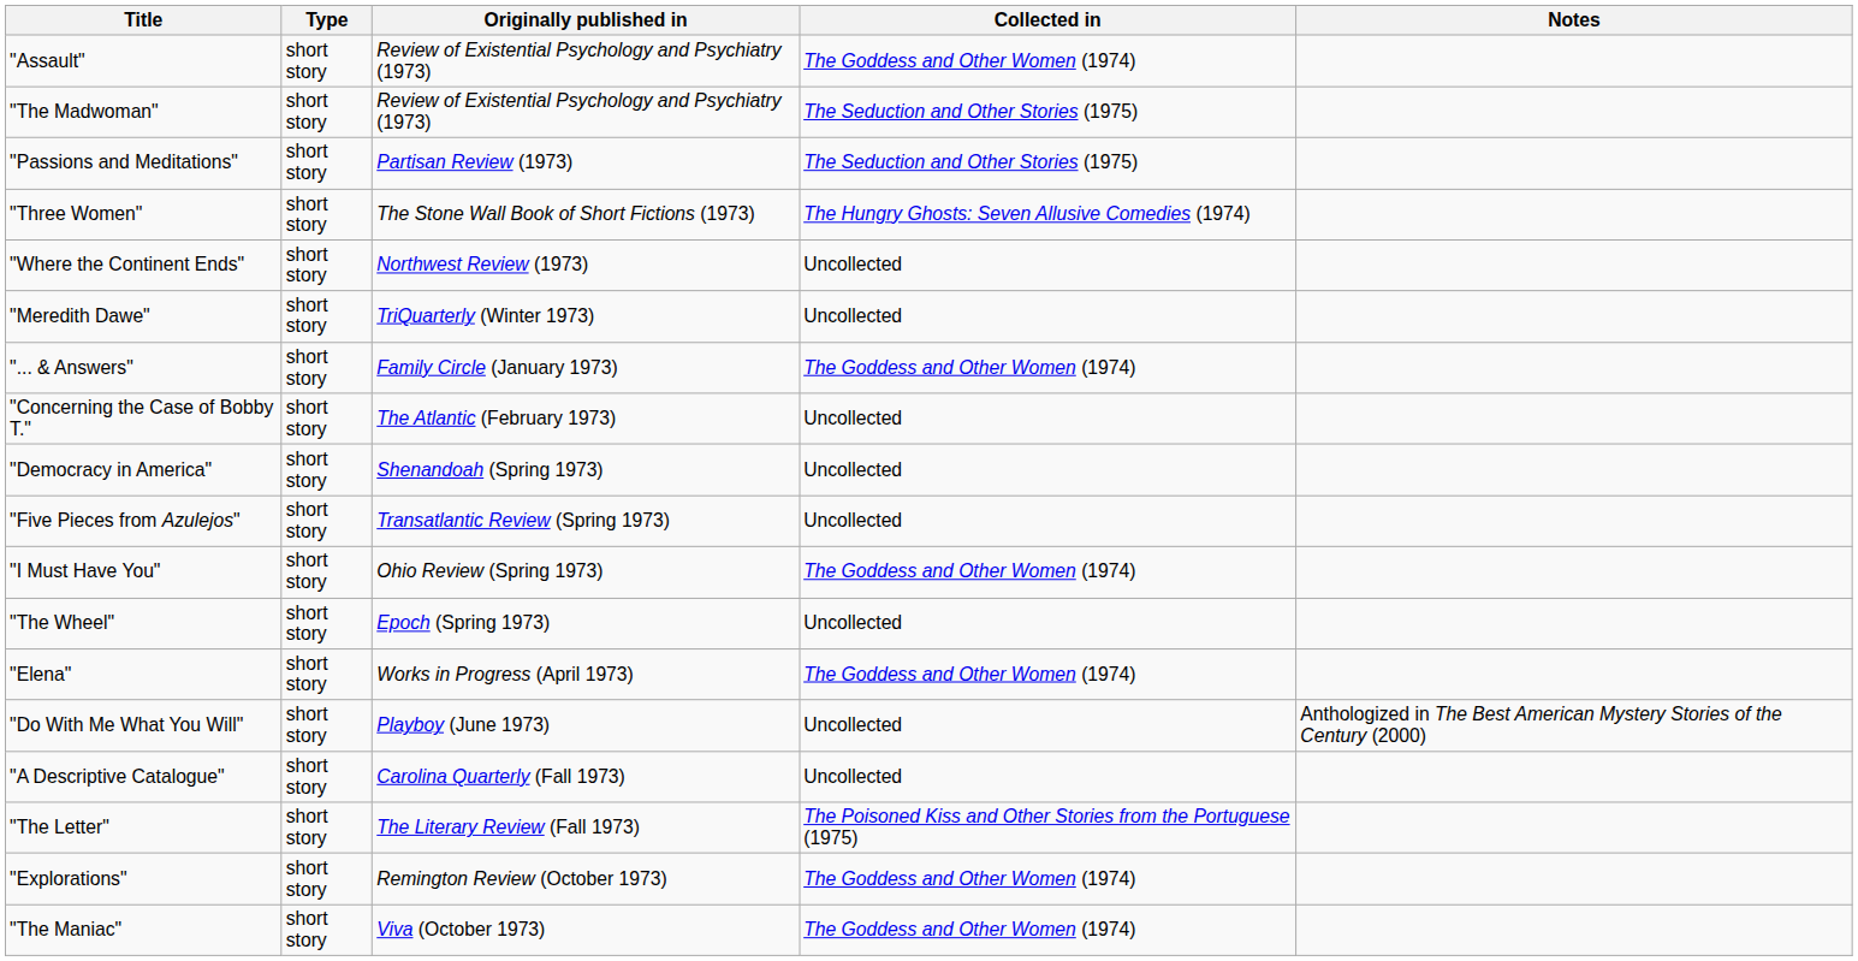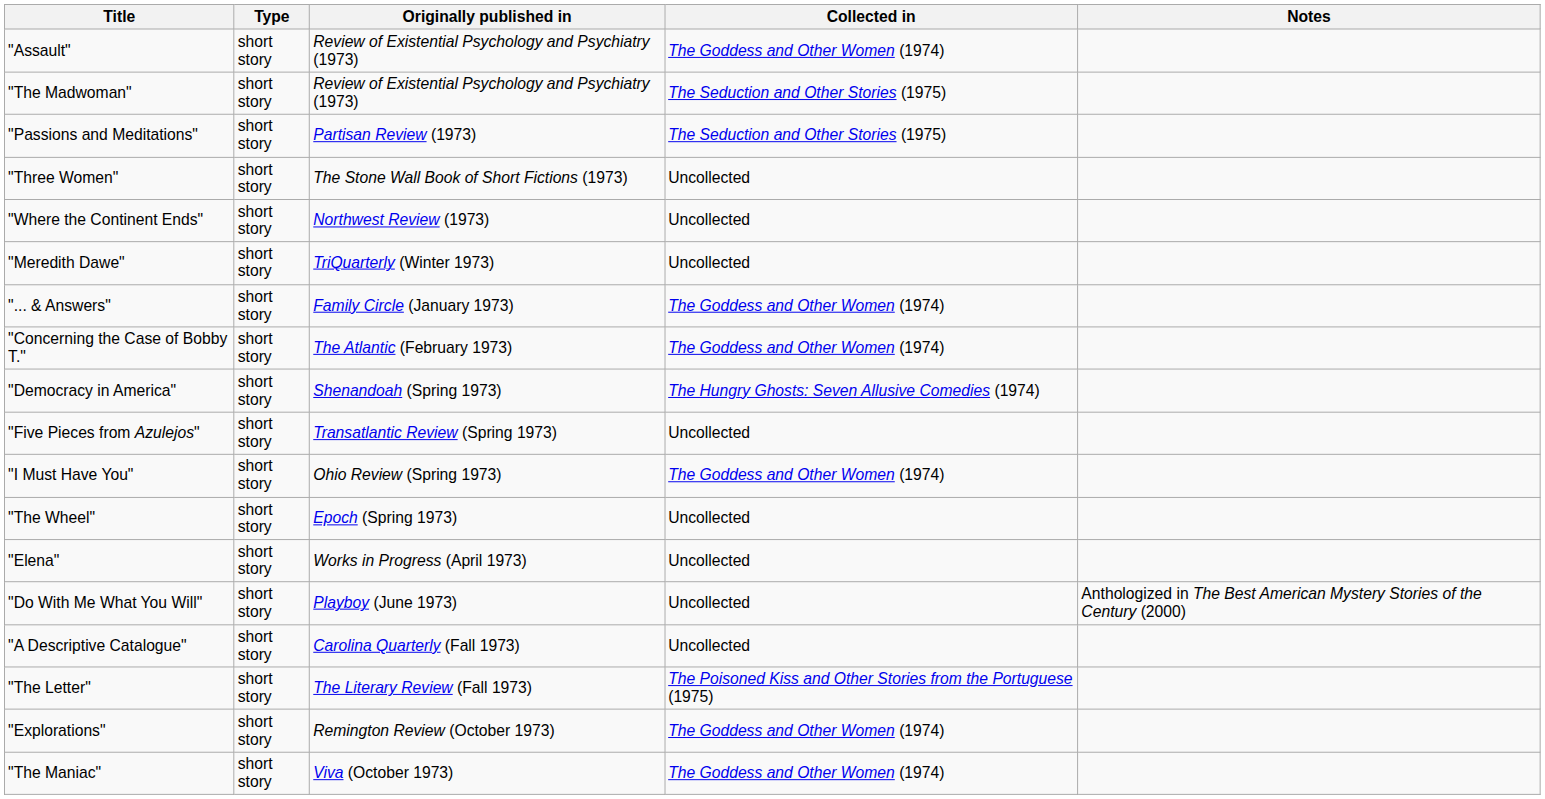 <table class="wikitable">
 <tr>
 <th>Title</th>
 <th>Type</th>
 <th>Originally published in</th>
 <th>Collected in</th>
 <th>Notes</th>
 </tr>
 <tr>
 <td>"Assault"</td>
 <td>short story</td>
 <td><em>Review of Existential Psychology and Psychiatry</em> (1973)</td>
 <td><em><a href='#'>The Goddess and Other Women</a></em> (1974)</td>
 <td></td>
 </tr>
 <tr>
 <td>"The Madwoman"</td>
 <td>short story</td>
 <td><em>Review of Existential Psychology and Psychiatry</em> (1973)</td>
 <td><em><a href='#'>The Seduction and Other Stories</a></em> (1975)</td>
 <td></td>
 </tr>
 <tr>
 <td>"Passions and Meditations"</td>
 <td>short story</td>
 <td><em><a href='#'>Partisan Review</a></em> (1973)</td>
 <td><em><a href='#'>The Seduction and Other Stories</a></em> (1975)</td>
 <td></td>
 </tr>
 <tr>
 <td>"Three Women"</td>
 <td>short story</td>
 <td><em>The Stone Wall Book of Short Fictions</em> (1973)</td>
-<td><em><a href='#'>The Hungry Ghosts: Seven Allusive Comedies</a></em> (1974)</td>
+<td>Uncollected</td>
 <td></td>
 </tr>
 <tr>
 <td>"Where the Continent Ends"</td>
 <td>short story</td>
 <td><em><a href='#'>Northwest Review</a></em> (1973)</td>
 <td>Uncollected</td>
 <td></td>
 </tr>
 <tr>
 <td>"Meredith Dawe"</td>
 <td>short story</td>
 <td><em><a href='#'>TriQuarterly</a></em> (Winter 1973)</td>
 <td>Uncollected</td>
 <td></td>
 </tr>
 <tr>
 <td>"... & Answers"</td>
 <td>short story</td>
 <td><em><a href='#'>Family Circle</a></em> (January 1973)</td>
 <td><em><a href='#'>The Goddess and Other Women</a></em> (1974)</td>
 <td></td>
 </tr>
 <tr>
 <td>"Concerning the Case of Bobby T."</td>
 <td>short story</td>
 <td><em><a href='#'>The Atlantic</a></em> (February 1973)</td>
-<td>Uncollected</td>
+<td><em><a href='#'>The Goddess and Other Women</a></em> (1974)</td>
 <td></td>
 </tr>
 <tr>
 <td>"Democracy in America"</td>
 <td>short story</td>
 <td><em><a href='#'>Shenandoah</a></em> (Spring 1973)</td>
-<td>Uncollected</td>
+<td><em><a href='#'>The Hungry Ghosts: Seven Allusive Comedies</a></em> (1974)</td>
 <td></td>
 </tr>
 <tr>
 <td>"Five Pieces from <em>Azulejos</em>"</td>
 <td>short story</td>
 <td><em><a href='#'>Transatlantic Review</a></em> (Spring 1973)</td>
 <td>Uncollected</td>
 <td></td>
 </tr>
 <tr>
 <td>"I Must Have You"</td>
 <td>short story</td>
 <td><em>Ohio Review</em> (Spring 1973)</td>
 <td><em><a href='#'>The Goddess and Other Women</a></em> (1974)</td>
 <td></td>
 </tr>
 <tr>
 <td>"The Wheel"</td>
 <td>short story</td>
 <td><em><a href='#'>Epoch</a></em> (Spring 1973)</td>
 <td>Uncollected</td>
 <td></td>
 </tr>
 <tr>
 <td>"Elena"</td>
 <td>short story</td>
 <td><em>Works in Progress</em> (April 1973)</td>
-<td><em><a href='#'>The Goddess and Other Women</a></em> (1974)</td>
+<td>Uncollected</td>
 <td></td>
 </tr>
 <tr>
 <td>"Do With Me What You Will"</td>
 <td>short story</td>
 <td><em><a href='#'>Playboy</a></em> (June 1973)</td>
 <td>Uncollected</td>
 <td>Anthologized in <em>The Best American Mystery Stories of the Century</em> (2000)</td>
 </tr>
 <tr>
 <td>"A Descriptive Catalogue"</td>
 <td>short story</td>
 <td><em><a href='#'>Carolina Quarterly</a></em> (Fall 1973)</td>
 <td>Uncollected</td>
 <td></td>
 </tr>
 <tr>
 <td>"The Letter"</td>
 <td>short story</td>
 <td><em><a href='#'>The Literary Review</a></em> (Fall 1973)</td>
 <td><em><a href='#'>The Poisoned Kiss and Other Stories from the Portuguese</a></em> (1975)</td>
 <td></td>
 </tr>
 <tr>
 <td>"Explorations"</td>
 <td>short story</td>
 <td><em>Remington Review</em> (October 1973)</td>
 <td><em><a href='#'>The Goddess and Other Women</a></em> (1974)</td>
 <td></td>
 </tr>
 <tr>
 <td>"The Maniac"</td>
 <td>short story</td>
 <td><em><a href='#'>Viva</a></em> (October 1973)</td>
 <td><em><a href='#'>The Goddess and Other Women</a></em> (1974)</td>
 <td></td>
 </tr>
 </table>
